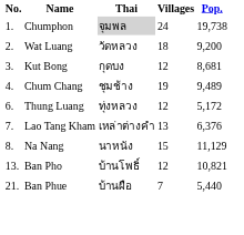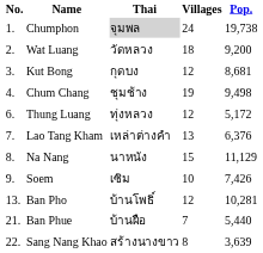 <table>
 <tr>
 <th>No.</th>
 <th>Name</th>
 <th>Thai</th>
 <th>Villages</th>
 <th><a href='#'>Pop.</a></th>
 </tr>
 <tr>
 <td>1.</td>
 <td>Chumphon</td>
 <td style="background: lightgrey;">จุมพล</td>
 <td>24</td>
 <td>19,738</td>
 </tr>
 <tr>
 <td>2.</td>
 <td>Wat Luang</td>
 <td>วัดหลวง</td>
 <td>18</td>
 <td>9,200</td>
 </tr>
 <tr>
 <td>3.</td>
 <td>Kut Bong</td>
 <td>กุดบง</td>
 <td>12</td>
 <td>8,681</td>
 </tr>
 <tr>
 <td>4.</td>
 <td>Chum Chang</td>
 <td>ชุมช้าง</td>
 <td>19</td>
-<td>9,489</td>
+<td>9,498</td>
 </tr>
 <tr>
 <td>6.</td>
 <td>Thung Luang</td>
 <td>ทุ่งหลวง</td>
 <td>12</td>
 <td>5,172</td>
 </tr>
 <tr>
 <td>7.</td>
 <td>Lao Tang Kham</td>
 <td>เหล่าต่างคำ</td>
 <td>13</td>
 <td>6,376</td>
 </tr>
 <tr>
 <td>8.</td>
 <td>Na Nang</td>
 <td>นาหนัง</td>
 <td>15</td>
 <td>11,129</td>
 </tr>
 <tr>
+<td>9.</td>
+<td>Soem</td>
+<td>เซิม</td>
+<td>10</td>
+<td>7,426</td>
+</tr>
+<tr>
 <td>13.</td>
 <td>Ban Pho</td>
 <td>บ้านโพธิ์</td>
 <td>12</td>
-<td>10,821</td>
+<td>10,281</td>
 </tr>
 <tr>
 <td>21.</td>
 <td>Ban Phue</td>
 <td>บ้านผือ</td>
 <td>7</td>
 <td>5,440</td>
 </tr>
+<tr>
+<td>22.</td>
+<td>Sang Nang Khao</td>
+<td>สร้างนางขาว</td>
+<td>8</td>
+<td>3,639</td>
+</tr>
 </table>
